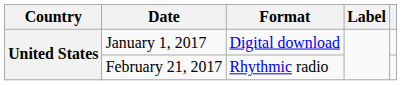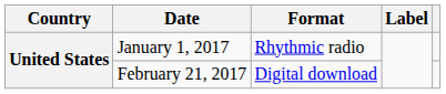 <table class="wikitable">
 <tr>
 <th>Country</th>
 <th>Date</th>
 <th>Format</th>
 <th>Label</th>
 <th></th>
 </tr>
 <tr>
 <th scope="row" rowspan="2">United States</th>
 <td>January 1, 2017</td>
-<td><a href='#'>Digital download</a></td>
+<td><a href='#'>Rhythmic</a> radio</td>
 <td rowspan="2"></td>
 </tr>
 <tr>
 <td>February 21, 2017</td>
-<td><a href='#'>Rhythmic</a> radio</td>
+<td><a href='#'>Digital download</a></td>
 <td></td>
 </tr>
 </table>
